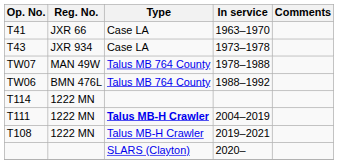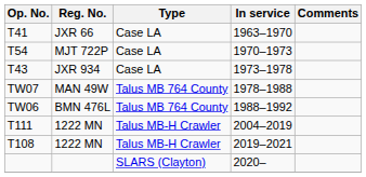 <table class="wikitable">
 <tr>
 <th>Op. No.</th>
 <th>Reg. No.</th>
 <th>Type</th>
 <th>In service</th>
 <th>Comments</th>
 </tr>
 <tr>
 <td>T41</td>
 <td>JXR 66</td>
 <td>Case LA</td>
 <td>1963–1970</td>
+<td></td>
+</tr>
+<tr>
+<td>T54</td>
+<td>MJT 722P</td>
+<td>Case LA</td>
+<td>1970–1973</td>
 <td></td>
 </tr>
 <tr>
 <td>T43</td>
 <td>JXR 934</td>
 <td>Case LA</td>
 <td>1973–1978</td>
 <td></td>
 </tr>
 <tr>
 <td>TW07</td>
 <td>MAN 49W</td>
 <td><a href='#'>Talus MB 764 County</a></td>
 <td>1978–1988</td>
 <td></td>
 </tr>
 <tr>
 <td>TW06</td>
 <td>BMN 476L</td>
 <td><a href='#'>Talus MB 764 County</a></td>
 <td>1988–1992</td>
 <td></td>
 </tr>
 <tr>
-<td>T114</td>
-<td>1222 MN</td>
-<td></td>
-<td></td>
-<td></td>
-</tr>
-<tr>
 <td>T111</td>
 <td>1222 MN</td>
-<td><strong><a href='#'>Talus MB-H Crawler</a></strong></td>
+<td><a href='#'>Talus MB-H Crawler</a></td>
 <td>2004–2019</td>
 <td></td>
 </tr>
 <tr>
 <td>T108</td>
 <td>1222 MN</td>
 <td><a href='#'>Talus MB-H Crawler</a></td>
 <td>2019–2021</td>
 <td></td>
 </tr>
 <tr>
 <td></td>
 <td></td>
 <td><a href='#'>SLARS (Clayton)</a></td>
 <td>2020–</td>
 <td></td>
 </tr>
 <tr>
 </tr>
 </table>
